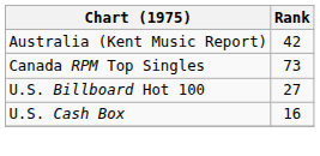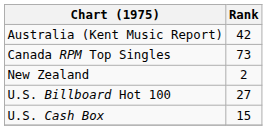 <table class="wikitable sortable">
 <tr>
 <th align="left">Chart (1975)</th>
 <th style="text-align:center;">Rank</th>
 </tr>
 <tr>
 <td>Australia (Kent Music Report)</td>
 <td style="text-align:center;">42</td>
 </tr>
 <tr>
 <td>Canada <em>RPM</em> Top Singles </td>
 <td style="text-align:center;">73</td>
 </tr>
 <tr>
+<td>New Zealand </td>
+<td style="text-align:center;">2</td>
+</tr>
+<tr>
 <td>U.S. <em>Billboard</em> Hot 100 </td>
 <td style="text-align:center;">27</td>
 </tr>
 <tr>
 <td>U.S. <em>Cash Box</em> </td>
-<td style="text-align:center;">16</td>
+<td style="text-align:center;">15</td>
 </tr>
 <tr>
 </tr>
 </table>
